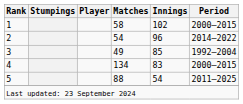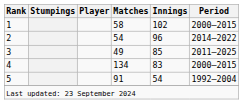 <table class="wikitable sortable">
 <tr>
 <th>Rank</th>
 <th>Stumpings</th>
 <th>Player</th>
 <th>Matches</th>
 <th>Innings</th>
 <th>Period</th>
 </tr>
 <tr>
 <td>1</td>
 <th></th>
 <td></td>
 <td>58</td>
 <td>102</td>
 <td>2000–2015</td>
 </tr>
 <tr>
 <td>2</td>
 <th></th>
 <td></td>
 <td>54</td>
 <td>96</td>
 <td>2014–2022</td>
 </tr>
 <tr>
 <td>3</td>
 <th></th>
 <td></td>
 <td>49</td>
 <td>85</td>
-<td>1992–2004</td>
+<td>2011–2025</td>
 </tr>
 <tr>
 <td>4</td>
 <th></th>
 <td></td>
 <td>134</td>
 <td>83</td>
 <td>2000–2015</td>
 </tr>
 <tr>
 <td>5</td>
 <th></th>
 <td></td>
-<td>88</td>
+<td>91</td>
 <td>54</td>
-<td>2011–2025</td>
+<td>1992–2004</td>
 </tr>
 <tr>
 </tr>
 <tr class=sortbottom>
 <td colspan=6><small>Last updated: 23 September 2024</small></td>
 </tr>
 </table>
